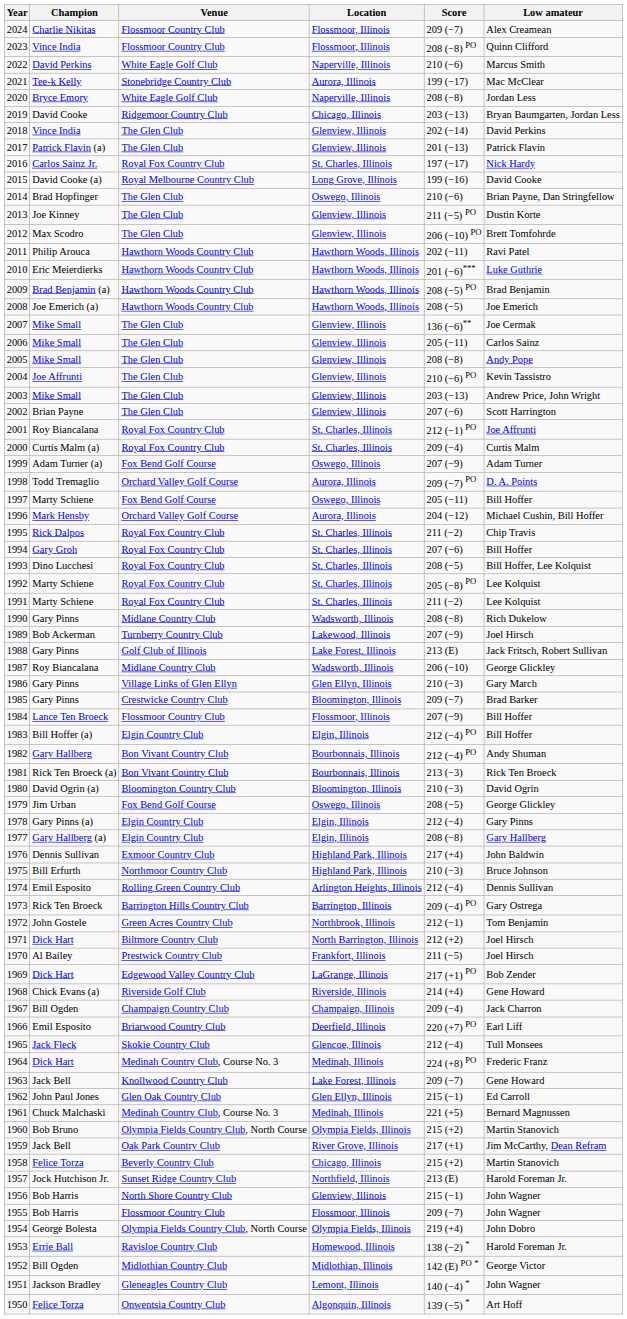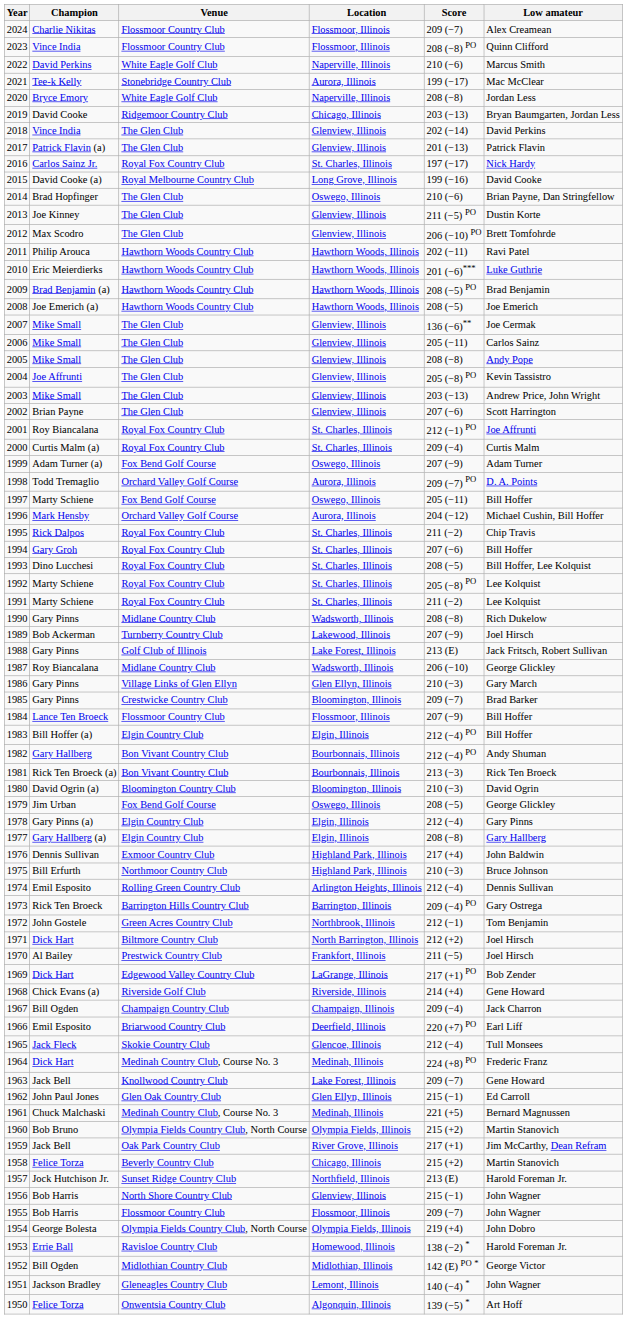 <table class="wikitable">
 <tr>
 <th>Year</th>
 <th>Champion</th>
 <th>Venue</th>
 <th>Location</th>
 <th>Score</th>
 <th>Low amateur</th>
 </tr>
 <tr>
 <td>2024</td>
 <td><a href='#'>Charlie Nikitas</a></td>
 <td><a href='#'>Flossmoor Country Club</a></td>
 <td><a href='#'>Flossmoor, Illinois</a></td>
 <td>209 (−7)</td>
 <td>Alex Creamean</td>
 </tr>
 <tr>
 <td>2023</td>
 <td><a href='#'>Vince India</a></td>
 <td><a href='#'>Flossmoor Country Club</a></td>
 <td><a href='#'>Flossmoor, Illinois</a></td>
 <td>208 (−8) <sup>PO</sup></td>
 <td>Quinn Clifford</td>
 </tr>
 <tr>
 <td>2022</td>
 <td><a href='#'>David Perkins</a></td>
 <td><a href='#'>White Eagle Golf Club</a></td>
 <td><a href='#'>Naperville, Illinois</a></td>
 <td>210 (−6)</td>
 <td>Marcus Smith</td>
 </tr>
 <tr>
 <td>2021</td>
 <td><a href='#'>Tee-k Kelly</a></td>
 <td><a href='#'>Stonebridge Country Club</a></td>
 <td><a href='#'>Aurora, Illinois</a></td>
 <td>199 (−17)</td>
 <td>Mac McClear</td>
 </tr>
 <tr>
 <td>2020</td>
 <td><a href='#'>Bryce Emory</a></td>
 <td><a href='#'>White Eagle Golf Club</a></td>
 <td><a href='#'>Naperville, Illinois</a></td>
 <td>208 (−8)</td>
 <td>Jordan Less</td>
 </tr>
 <tr>
 <td>2019</td>
 <td>David Cooke</td>
 <td><a href='#'>Ridgemoor Country Club</a></td>
 <td><a href='#'>Chicago, Illinois</a></td>
 <td>203 (−13)</td>
 <td>Bryan Baumgarten, Jordan Less</td>
 </tr>
 <tr>
 <td>2018</td>
 <td><a href='#'>Vince India</a></td>
 <td><a href='#'>The Glen Club</a></td>
 <td><a href='#'>Glenview, Illinois</a></td>
 <td>202 (−14)</td>
 <td>David Perkins</td>
 </tr>
 <tr>
 <td>2017</td>
 <td><a href='#'>Patrick Flavin</a> (a)</td>
 <td><a href='#'>The Glen Club</a></td>
 <td><a href='#'>Glenview, Illinois</a></td>
 <td>201 (−13)</td>
 <td>Patrick Flavin</td>
 </tr>
 <tr>
 <td>2016</td>
 <td><a href='#'>Carlos Sainz Jr.</a></td>
 <td><a href='#'>Royal Fox Country Club</a></td>
 <td><a href='#'>St. Charles, Illinois</a></td>
 <td>197 (−17)</td>
 <td><a href='#'>Nick Hardy</a></td>
 </tr>
 <tr>
 <td>2015</td>
 <td>David Cooke (a)</td>
 <td><a href='#'>Royal Melbourne Country Club</a></td>
 <td><a href='#'>Long Grove, Illinois</a></td>
 <td>199 (−16)</td>
 <td>David Cooke</td>
 </tr>
 <tr>
 <td>2014</td>
 <td>Brad Hopfinger</td>
 <td><a href='#'>The Glen Club</a></td>
 <td><a href='#'>Oswego, Illinois</a></td>
 <td>210 (−6)</td>
 <td>Brian Payne, Dan Stringfellow</td>
 </tr>
 <tr>
 <td>2013</td>
 <td>Joe Kinney</td>
 <td><a href='#'>The Glen Club</a></td>
 <td><a href='#'>Glenview, Illinois</a></td>
 <td>211 (−5) <sup>PO</sup></td>
 <td>Dustin Korte</td>
 </tr>
 <tr>
 <td>2012</td>
 <td>Max Scodro</td>
 <td><a href='#'>The Glen Club</a></td>
 <td><a href='#'>Glenview, Illinois</a></td>
 <td>206 (−10) <sup>PO</sup></td>
 <td>Brett Tomfohrde</td>
 </tr>
 <tr>
 <td>2011</td>
 <td>Philip Arouca</td>
 <td><a href='#'>Hawthorn Woods Country Club</a></td>
 <td><a href='#'>Hawthorn Woods, Illinois</a></td>
 <td>202 (−11)</td>
 <td>Ravi Patel</td>
 </tr>
 <tr>
 <td>2010</td>
 <td>Eric Meierdierks</td>
 <td><a href='#'>Hawthorn Woods Country Club</a></td>
 <td><a href='#'>Hawthorn Woods, Illinois</a></td>
 <td>201 (−6)<sup>***</sup></td>
 <td><a href='#'>Luke Guthrie</a></td>
 </tr>
 <tr>
 <td>2009</td>
 <td><a href='#'>Brad Benjamin</a> (a)</td>
 <td><a href='#'>Hawthorn Woods Country Club</a></td>
 <td><a href='#'>Hawthorn Woods, Illinois</a></td>
 <td>208 (−5) <sup>PO</sup></td>
 <td>Brad Benjamin</td>
 </tr>
 <tr>
 <td>2008</td>
 <td>Joe Emerich (a)</td>
 <td><a href='#'>Hawthorn Woods Country Club</a></td>
 <td><a href='#'>Hawthorn Woods, Illinois</a></td>
 <td>208 (−5)</td>
 <td>Joe Emerich</td>
 </tr>
 <tr>
 <td>2007</td>
 <td><a href='#'>Mike Small</a></td>
 <td><a href='#'>The Glen Club</a></td>
 <td><a href='#'>Glenview, Illinois</a></td>
 <td>136 (−6)<sup>**</sup></td>
 <td>Joe Cermak</td>
 </tr>
 <tr>
 <td>2006</td>
 <td><a href='#'>Mike Small</a></td>
 <td><a href='#'>The Glen Club</a></td>
 <td><a href='#'>Glenview, Illinois</a></td>
 <td>205 (−11)</td>
 <td>Carlos Sainz</td>
 </tr>
 <tr>
 <td>2005</td>
 <td><a href='#'>Mike Small</a></td>
 <td><a href='#'>The Glen Club</a></td>
 <td><a href='#'>Glenview, Illinois</a></td>
 <td>208 (−8)</td>
 <td><a href='#'>Andy Pope</a></td>
 </tr>
 <tr>
 <td>2004</td>
 <td><a href='#'>Joe Affrunti</a></td>
 <td><a href='#'>The Glen Club</a></td>
 <td><a href='#'>Glenview, Illinois</a></td>
-<td>210 (−6) <sup>PO</sup></td>
+<td>205 (−8) <sup>PO</sup></td>
 <td>Kevin Tassistro</td>
 </tr>
 <tr>
 <td>2003</td>
 <td><a href='#'>Mike Small</a></td>
 <td><a href='#'>The Glen Club</a></td>
 <td><a href='#'>Glenview, Illinois</a></td>
 <td>203 (−13)</td>
 <td>Andrew Price, John Wright</td>
 </tr>
 <tr>
 <td>2002</td>
 <td>Brian Payne</td>
 <td><a href='#'>The Glen Club</a></td>
 <td><a href='#'>Glenview, Illinois</a></td>
 <td>207 (−6)</td>
 <td>Scott Harrington</td>
 </tr>
 <tr>
 <td>2001</td>
 <td>Roy Biancalana</td>
 <td><a href='#'>Royal Fox Country Club</a></td>
 <td><a href='#'>St. Charles, Illinois</a></td>
 <td>212 (−1) <sup>PO</sup></td>
 <td><a href='#'>Joe Affrunti</a></td>
 </tr>
 <tr>
 <td>2000</td>
 <td>Curtis Malm (a)</td>
 <td><a href='#'>Royal Fox Country Club</a></td>
 <td><a href='#'>St. Charles, Illinois</a></td>
 <td>209 (−4)</td>
 <td>Curtis Malm</td>
 </tr>
 <tr>
 <td>1999</td>
 <td>Adam Turner (a)</td>
 <td><a href='#'>Fox Bend Golf Course</a></td>
 <td><a href='#'>Oswego, Illinois</a></td>
 <td>207 (−9)</td>
 <td>Adam Turner</td>
 </tr>
 <tr>
 <td>1998</td>
 <td>Todd Tremaglio</td>
 <td><a href='#'>Orchard Valley Golf Course</a></td>
 <td><a href='#'>Aurora, Illinois</a></td>
 <td>209 (−7) <sup>PO</sup></td>
 <td><a href='#'>D. A. Points</a></td>
 </tr>
 <tr>
 <td>1997</td>
 <td>Marty Schiene</td>
 <td><a href='#'>Fox Bend Golf Course</a></td>
 <td><a href='#'>Oswego, Illinois</a></td>
 <td>205 (−11)</td>
 <td>Bill Hoffer</td>
 </tr>
 <tr>
 <td>1996</td>
 <td><a href='#'>Mark Hensby</a></td>
 <td><a href='#'>Orchard Valley Golf Course</a></td>
 <td><a href='#'>Aurora, Illinois</a></td>
 <td>204 (−12)</td>
 <td>Michael Cushin, Bill Hoffer</td>
 </tr>
 <tr>
 <td>1995</td>
 <td><a href='#'>Rick Dalpos</a></td>
 <td><a href='#'>Royal Fox Country Club</a></td>
 <td><a href='#'>St. Charles, Illinois</a></td>
 <td>211 (−2)</td>
 <td>Chip Travis</td>
 </tr>
 <tr>
 <td>1994</td>
 <td><a href='#'>Gary Groh</a></td>
 <td><a href='#'>Royal Fox Country Club</a></td>
 <td><a href='#'>St. Charles, Illinois</a></td>
 <td>207 (−6)</td>
 <td>Bill Hoffer</td>
 </tr>
 <tr>
 <td>1993</td>
 <td>Dino Lucchesi</td>
 <td><a href='#'>Royal Fox Country Club</a></td>
 <td><a href='#'>St. Charles, Illinois</a></td>
 <td>208 (−5)</td>
 <td>Bill Hoffer, Lee Kolquist</td>
 </tr>
 <tr>
 <td>1992</td>
 <td>Marty Schiene</td>
 <td><a href='#'>Royal Fox Country Club</a></td>
 <td><a href='#'>St. Charles, Illinois</a></td>
 <td>205 (−8) <sup>PO</sup></td>
 <td>Lee Kolquist</td>
 </tr>
 <tr>
 <td>1991</td>
 <td>Marty Schiene</td>
 <td><a href='#'>Royal Fox Country Club</a></td>
 <td><a href='#'>St. Charles, Illinois</a></td>
 <td>211 (−2)</td>
 <td>Lee Kolquist</td>
 </tr>
 <tr>
 <td>1990</td>
 <td>Gary Pinns</td>
 <td><a href='#'>Midlane Country Club</a></td>
 <td><a href='#'>Wadsworth, Illinois</a></td>
 <td>208 (−8)</td>
 <td>Rich Dukelow</td>
 </tr>
 <tr>
 <td>1989</td>
 <td>Bob Ackerman</td>
 <td><a href='#'>Turnberry Country Club</a></td>
 <td><a href='#'>Lakewood, Illinois</a></td>
 <td>207 (−9)</td>
 <td>Joel Hirsch</td>
 </tr>
 <tr>
 <td>1988</td>
 <td>Gary Pinns</td>
 <td><a href='#'>Golf Club of Illinois</a></td>
 <td><a href='#'>Lake Forest, Illinois</a></td>
 <td>213 (E)</td>
 <td>Jack Fritsch, Robert Sullivan</td>
 </tr>
 <tr>
 <td>1987</td>
 <td>Roy Biancalana</td>
 <td><a href='#'>Midlane Country Club</a></td>
 <td><a href='#'>Wadsworth, Illinois</a></td>
 <td>206 (−10)</td>
 <td>George Glickley</td>
 </tr>
 <tr>
 <td>1986</td>
 <td>Gary Pinns</td>
 <td><a href='#'>Village Links of Glen Ellyn</a></td>
 <td><a href='#'>Glen Ellyn, Illinois</a></td>
 <td>210 (−3)</td>
 <td>Gary March</td>
 </tr>
 <tr>
 <td>1985</td>
 <td>Gary Pinns</td>
 <td><a href='#'>Crestwicke Country Club</a></td>
 <td><a href='#'>Bloomington, Illinois</a></td>
 <td>209 (−7)</td>
 <td>Brad Barker</td>
 </tr>
 <tr>
 <td>1984</td>
 <td><a href='#'>Lance Ten Broeck</a></td>
 <td><a href='#'>Flossmoor Country Club</a></td>
 <td><a href='#'>Flossmoor, Illinois</a></td>
 <td>207 (−9)</td>
 <td>Bill Hoffer</td>
 </tr>
 <tr>
 <td>1983</td>
 <td>Bill Hoffer (a)</td>
 <td><a href='#'>Elgin Country Club</a></td>
 <td><a href='#'>Elgin, Illinois</a></td>
 <td>212 (−4) <sup>PO</sup></td>
 <td>Bill Hoffer</td>
 </tr>
 <tr>
 <td>1982</td>
 <td><a href='#'>Gary Hallberg</a></td>
 <td><a href='#'>Bon Vivant Country Club</a></td>
 <td><a href='#'>Bourbonnais, Illinois</a></td>
 <td>212 (−4) <sup>PO</sup></td>
 <td>Andy Shuman</td>
 </tr>
 <tr>
 <td>1981</td>
 <td>Rick Ten Broeck (a)</td>
 <td><a href='#'>Bon Vivant Country Club</a></td>
 <td><a href='#'>Bourbonnais, Illinois</a></td>
 <td>213 (−3)</td>
 <td>Rick Ten Broeck</td>
 </tr>
 <tr>
 <td>1980</td>
 <td>David Ogrin (a)</td>
 <td><a href='#'>Bloomington Country Club</a></td>
 <td><a href='#'>Bloomington, Illinois</a></td>
 <td>210 (−3)</td>
 <td>David Ogrin</td>
 </tr>
 <tr>
 <td>1979</td>
 <td>Jim Urban</td>
 <td><a href='#'>Fox Bend Golf Course</a></td>
 <td><a href='#'>Oswego, Illinois</a></td>
 <td>208 (−5)</td>
 <td>George Glickley</td>
 </tr>
 <tr>
 <td>1978</td>
 <td>Gary Pinns (a)</td>
 <td><a href='#'>Elgin Country Club</a></td>
 <td><a href='#'>Elgin, Illinois</a></td>
 <td>212 (−4)</td>
 <td>Gary Pinns</td>
 </tr>
 <tr>
 <td>1977</td>
 <td><a href='#'>Gary Hallberg</a> (a)</td>
 <td><a href='#'>Elgin Country Club</a></td>
 <td><a href='#'>Elgin, Illinois</a></td>
 <td>208 (−8)</td>
 <td><a href='#'>Gary Hallberg</a></td>
 </tr>
 <tr>
 <td>1976</td>
 <td>Dennis Sullivan</td>
 <td><a href='#'>Exmoor Country Club</a></td>
 <td><a href='#'>Highland Park, Illinois</a></td>
 <td>217 (+4)</td>
 <td>John Baldwin</td>
 </tr>
 <tr>
 <td>1975</td>
 <td>Bill Erfurth</td>
 <td><a href='#'>Northmoor Country Club</a></td>
 <td><a href='#'>Highland Park, Illinois</a></td>
 <td>210 (−3)</td>
 <td>Bruce Johnson</td>
 </tr>
 <tr>
 <td>1974</td>
 <td>Emil Esposito</td>
 <td><a href='#'>Rolling Green Country Club</a></td>
 <td><a href='#'>Arlington Heights, Illinois</a></td>
 <td>212 (−4)</td>
 <td>Dennis Sullivan</td>
 </tr>
 <tr>
 <td>1973</td>
 <td>Rick Ten Broeck</td>
 <td><a href='#'>Barrington Hills Country Club</a></td>
 <td><a href='#'>Barrington, Illinois</a></td>
 <td>209 (−4) <sup>PO</sup></td>
 <td>Gary Ostrega</td>
 </tr>
 <tr>
 <td>1972</td>
 <td>John Gostele</td>
 <td><a href='#'>Green Acres Country Club</a></td>
 <td><a href='#'>Northbrook, Illinois</a></td>
 <td>212 (−1)</td>
 <td>Tom Benjamin</td>
 </tr>
 <tr>
 <td>1971</td>
 <td><a href='#'>Dick Hart</a></td>
 <td><a href='#'>Biltmore Country Club</a></td>
 <td><a href='#'>North Barrington, Illinois</a></td>
 <td>212 (+2)</td>
 <td>Joel Hirsch</td>
 </tr>
 <tr>
 <td>1970</td>
 <td>Al Bailey</td>
 <td><a href='#'>Prestwick Country Club</a></td>
 <td><a href='#'>Frankfort, Illinois</a></td>
 <td>211 (−5)</td>
 <td>Joel Hirsch</td>
 </tr>
 <tr>
 <td>1969</td>
 <td><a href='#'>Dick Hart</a></td>
 <td><a href='#'>Edgewood Valley Country Club</a></td>
 <td><a href='#'>LaGrange, Illinois</a></td>
 <td>217 (+1) <sup>PO</sup></td>
 <td>Bob Zender</td>
 </tr>
 <tr>
 <td>1968</td>
 <td>Chick Evans (a)</td>
 <td><a href='#'>Riverside Golf Club</a></td>
 <td><a href='#'>Riverside, Illinois</a></td>
 <td>214 (+4)</td>
 <td>Gene Howard</td>
 </tr>
 <tr>
 <td>1967</td>
 <td>Bill Ogden</td>
 <td><a href='#'>Champaign Country Club</a></td>
 <td><a href='#'>Champaign, Illinois</a></td>
 <td>209 (−4)</td>
 <td>Jack Charron</td>
 </tr>
 <tr>
 <td>1966</td>
 <td>Emil Esposito</td>
 <td><a href='#'>Briarwood Country Club</a></td>
 <td><a href='#'>Deerfield, Illinois</a></td>
 <td>220 (+7) <sup>PO</sup></td>
 <td>Earl Liff</td>
 </tr>
 <tr>
 <td>1965</td>
 <td><a href='#'>Jack Fleck</a></td>
 <td><a href='#'>Skokie Country Club</a></td>
 <td><a href='#'>Glencoe, Illinois</a></td>
 <td>212 (−4)</td>
 <td>Tull Monsees</td>
 </tr>
 <tr>
 <td>1964</td>
 <td><a href='#'>Dick Hart</a></td>
 <td><a href='#'>Medinah Country Club</a>, Course No. 3</td>
 <td><a href='#'>Medinah, Illinois</a></td>
 <td>224 (+8) <sup>PO</sup></td>
 <td>Frederic Franz</td>
 </tr>
 <tr>
 <td>1963</td>
 <td>Jack Bell</td>
 <td><a href='#'>Knollwood Country Club</a></td>
 <td><a href='#'>Lake Forest, Illinois</a></td>
 <td>209 (−7)</td>
 <td>Gene Howard</td>
 </tr>
 <tr>
 <td>1962</td>
 <td>John Paul Jones</td>
 <td><a href='#'>Glen Oak Country Club</a></td>
 <td><a href='#'>Glen Ellyn, Illinois</a></td>
 <td>215 (−1)</td>
 <td>Ed Carroll</td>
 </tr>
 <tr>
 <td>1961</td>
 <td>Chuck Malchaski</td>
 <td><a href='#'>Medinah Country Club</a>, Course No. 3</td>
 <td><a href='#'>Medinah, Illinois</a></td>
 <td>221 (+5)</td>
 <td>Bernard Magnussen</td>
 </tr>
 <tr>
 <td>1960</td>
 <td>Bob Bruno</td>
 <td><a href='#'>Olympia Fields Country Club</a>, North Course</td>
 <td><a href='#'>Olympia Fields, Illinois</a></td>
 <td>215 (+2)</td>
 <td>Martin Stanovich</td>
 </tr>
 <tr>
 <td>1959</td>
 <td>Jack Bell</td>
 <td><a href='#'>Oak Park Country Club</a></td>
 <td><a href='#'>River Grove, Illinois</a></td>
 <td>217 (+1)</td>
 <td>Jim McCarthy, <a href='#'>Dean Refram</a></td>
 </tr>
 <tr>
 <td>1958</td>
 <td><a href='#'>Felice Torza</a></td>
 <td><a href='#'>Beverly Country Club</a></td>
 <td><a href='#'>Chicago, Illinois</a></td>
 <td>215 (+2)</td>
 <td>Martin Stanovich</td>
 </tr>
 <tr>
 <td>1957</td>
 <td>Jock Hutchison Jr.</td>
 <td><a href='#'>Sunset Ridge Country Club</a></td>
 <td><a href='#'>Northfield, Illinois</a></td>
 <td>213 (E)</td>
 <td>Harold Foreman Jr.</td>
 </tr>
 <tr>
 <td>1956</td>
 <td>Bob Harris</td>
 <td><a href='#'>North Shore Country Club</a></td>
 <td><a href='#'>Glenview, Illinois</a></td>
 <td>215 (−1)</td>
 <td>John Wagner</td>
 </tr>
 <tr>
 <td>1955</td>
 <td>Bob Harris</td>
 <td><a href='#'>Flossmoor Country Club</a></td>
 <td><a href='#'>Flossmoor, Illinois</a></td>
 <td>209 (−7)</td>
 <td>John Wagner</td>
 </tr>
 <tr>
 <td>1954</td>
 <td>George Bolesta</td>
 <td><a href='#'>Olympia Fields Country Club</a>, North Course</td>
 <td><a href='#'>Olympia Fields, Illinois</a></td>
 <td>219 (+4)</td>
 <td>John Dobro</td>
 </tr>
 <tr>
 <td>1953</td>
 <td><a href='#'>Errie Ball</a></td>
 <td><a href='#'>Ravisloe Country Club</a></td>
 <td><a href='#'>Homewood, Illinois</a></td>
 <td>138 (−2) <sup>*</sup></td>
 <td>Harold Foreman Jr.</td>
 </tr>
 <tr>
 <td>1952</td>
 <td>Bill Ogden</td>
 <td><a href='#'>Midlothian Country Club</a></td>
 <td><a href='#'>Midlothian, Illinois</a></td>
 <td>142 (E) <sup>PO</sup> <sup>*</sup></td>
 <td>George Victor</td>
 </tr>
 <tr>
 <td>1951</td>
 <td>Jackson Bradley</td>
 <td><a href='#'>Gleneagles Country Club</a></td>
 <td><a href='#'>Lemont, Illinois</a></td>
 <td>140 (−4) <sup>*</sup></td>
 <td>John Wagner</td>
 </tr>
 <tr>
 <td>1950</td>
 <td><a href='#'>Felice Torza</a></td>
 <td><a href='#'>Onwentsia Country Club</a></td>
 <td><a href='#'>Algonquin, Illinois</a></td>
 <td>139 (−5) <sup>*</sup></td>
 <td>Art Hoff</td>
 </tr>
 </table>
